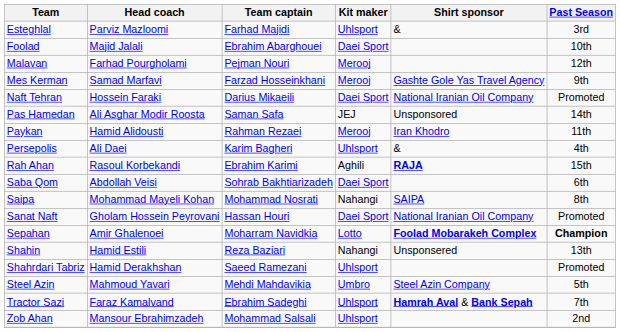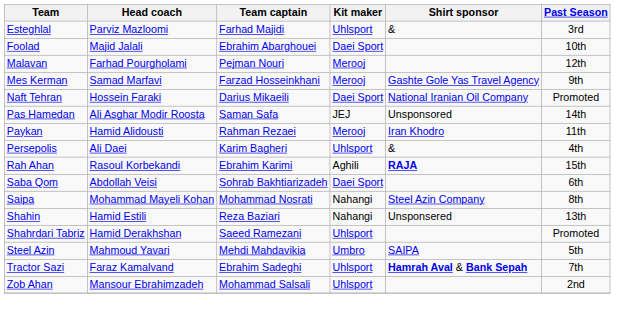 <table class="wikitable" style="text-align:left;">
 <tr>
 <th>Team</th>
 <th>Head coach</th>
 <th>Team captain</th>
 <th>Kit maker</th>
 <th>Shirt sponsor</th>
 <th><a href='#'>Past Season</a></th>
 </tr>
 <tr>
 <td><a href='#'>Esteghlal</a></td>
 <td> <a href='#'>Parviz Mazloomi</a></td>
 <td> <a href='#'>Farhad Majidi</a></td>
 <td><a href='#'>Uhlsport</a></td>
 <td><strong></strong> & <strong></strong></td>
 <td align="center">3rd</td>
 </tr>
 <tr>
 <td><a href='#'>Foolad</a></td>
 <td> <a href='#'>Majid Jalali</a></td>
 <td> <a href='#'>Ebrahim Abarghouei</a></td>
 <td><a href='#'>Daei Sport</a></td>
 <td><strong></strong></td>
 <td align="center">10th</td>
 </tr>
 <tr>
 <td><a href='#'>Malavan</a></td>
 <td> <a href='#'>Farhad Pourgholami</a></td>
 <td> <a href='#'>Pejman Nouri</a></td>
 <td><a href='#'>Merooj</a></td>
 <td><strong></strong></td>
 <td align="center">12th</td>
 </tr>
 <tr>
 <td><a href='#'>Mes Kerman</a></td>
 <td> <a href='#'>Samad Marfavi</a></td>
 <td> <a href='#'>Farzad Hosseinkhani</a></td>
 <td><a href='#'>Merooj</a></td>
 <td><a href='#'>Gashte Gole Yas Travel Agency</a></td>
 <td align="center">9th</td>
 </tr>
 <tr>
 <td><a href='#'>Naft Tehran</a></td>
 <td> <a href='#'>Hossein Faraki</a></td>
 <td> <a href='#'>Darius Mikaeili</a></td>
 <td><a href='#'>Daei Sport</a></td>
 <td><a href='#'>National Iranian Oil Company</a></td>
 <td align="center">Promoted</td>
 </tr>
 <tr>
 <td><a href='#'>Pas Hamedan</a></td>
 <td> <a href='#'>Ali Asghar Modir Roosta</a></td>
 <td> <a href='#'>Saman Safa</a></td>
 <td>JEJ</td>
 <td>Unsponsored</td>
 <td align="center">14th</td>
 </tr>
 <tr>
 <td><a href='#'>Paykan</a></td>
 <td> <a href='#'>Hamid Alidousti</a></td>
 <td> <a href='#'>Rahman Rezaei</a></td>
 <td><a href='#'>Merooj</a></td>
 <td><a href='#'>Iran Khodro</a></td>
 <td align="center">11th</td>
 </tr>
 <tr>
 <td><a href='#'>Persepolis</a></td>
 <td> <a href='#'>Ali Daei</a></td>
 <td> <a href='#'>Karim Bagheri</a></td>
 <td><a href='#'>Uhlsport</a></td>
 <td><strong></strong> & <strong></strong></td>
 <td align="center">4th</td>
 </tr>
 <tr>
 <td><a href='#'>Rah Ahan</a></td>
 <td> <a href='#'>Rasoul Korbekandi</a></td>
 <td> <a href='#'>Ebrahim Karimi</a></td>
 <td>Aghili</td>
 <td><strong><a href='#'>RAJA</a></strong></td>
 <td align="center">15th</td>
 </tr>
 <tr>
 <td><a href='#'>Saba Qom</a></td>
 <td> <a href='#'>Abdollah Veisi</a></td>
 <td> <a href='#'>Sohrab Bakhtiarizadeh</a></td>
 <td><a href='#'>Daei Sport</a></td>
 <td><strong></strong></td>
 <td align="center">6th</td>
 </tr>
 <tr>
 <td><a href='#'>Saipa</a></td>
 <td> <a href='#'>Mohammad Mayeli Kohan</a></td>
 <td> <a href='#'>Mohammad Nosrati</a></td>
 <td>Nahangi</td>
-<td><a href='#'>SAIPA</a></td>
+<td><a href='#'>Steel Azin Company</a></td>
 <td align="center">8th</td>
-</tr>
-<tr>
-<td><a href='#'>Sanat Naft</a></td>
-<td> <a href='#'>Gholam Hossein Peyrovani</a></td>
-<td> <a href='#'>Hassan Houri</a></td>
-<td><a href='#'>Daei Sport</a></td>
-<td><a href='#'>National Iranian Oil Company</a></td>
-<td align="center">Promoted</td>
-</tr>
-<tr>
-<td><a href='#'>Sepahan</a></td>
-<td> <a href='#'>Amir Ghalenoei</a></td>
-<td> <a href='#'>Moharram Navidkia</a></td>
-<td><a href='#'>Lotto</a></td>
-<td><strong><a href='#'>Foolad Mobarakeh Complex</a></strong></td>
-<td align="center"><strong>Champion</strong></td>
 </tr>
 <tr>
 <td><a href='#'>Shahin</a></td>
 <td> <a href='#'>Hamid Estili</a></td>
 <td> <a href='#'>Reza Baziari</a></td>
 <td>Nahangi</td>
 <td>Unsponsered</td>
 <td align="center">13th</td>
 </tr>
 <tr>
 <td><a href='#'>Shahrdari Tabriz</a></td>
 <td> <a href='#'>Hamid Derakhshan</a></td>
 <td> <a href='#'>Saeed Ramezani</a></td>
 <td><a href='#'>Uhlsport</a></td>
 <td><strong></strong></td>
 <td align="center">Promoted</td>
 </tr>
 <tr>
 <td><a href='#'>Steel Azin</a></td>
 <td> <a href='#'>Mahmoud Yavari</a></td>
 <td> <a href='#'>Mehdi Mahdavikia</a></td>
 <td><a href='#'>Umbro</a></td>
-<td><a href='#'>Steel Azin Company</a></td>
+<td><a href='#'>SAIPA</a></td>
 <td align="center">5th</td>
 </tr>
 <tr>
 <td><a href='#'>Tractor Sazi</a></td>
 <td> <a href='#'>Faraz Kamalvand</a></td>
 <td> <a href='#'>Ebrahim Sadeghi</a></td>
 <td><a href='#'>Uhlsport</a></td>
 <td><strong><a href='#'>Hamrah Aval</a></strong> & <strong><a href='#'>Bank Sepah</a></strong></td>
 <td align="center">7th</td>
 </tr>
 <tr>
 <td><a href='#'>Zob Ahan</a></td>
 <td> <a href='#'>Mansour Ebrahimzadeh</a></td>
 <td> <a href='#'>Mohammad Salsali</a></td>
 <td><a href='#'>Uhlsport</a></td>
 <td><strong> </strong></td>
 <td align="center">2nd</td>
 </tr>
 <tr>
 </tr>
 </table>
